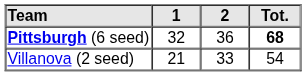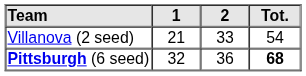 <table border=1 cellspacing=0 width=300 style="margin-left:3em;">
 <tr style="text-align:center; background-color:#e6e6e6;">
 <th align=left width=30%>Team</th>
 <th width=10%>1</th>
 <th width=10%>2</th>
 <th width=10%>Tot.</th>
 </tr>
 <tr style="text-align:center;">
+<td align=left><a href='#'>Villanova</a> (2 seed)</td>
+<td>21</td>
+<td>33</td>
+<td>54</td>
+</tr>
+<tr style="text-align:center;">
 <td align=left><strong><a href='#'>Pittsburgh</a></strong> (6 seed)</td>
 <td>32</td>
 <td>36</td>
 <td><strong>68</strong></td>
 </tr>
 <tr style="text-align:center;">
-<td align=left><a href='#'>Villanova</a> (2 seed)</td>
-<td>21</td>
-<td>33</td>
-<td>54</td>
-</tr>
-<tr style="text-align:center;">
 </tr>
 </table>
